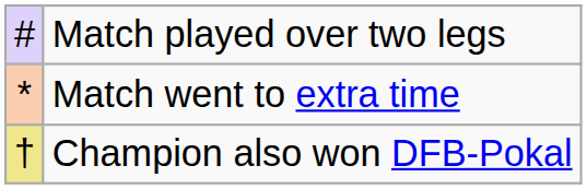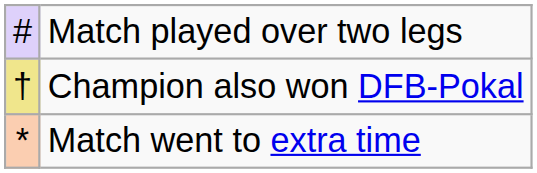 <table class="wikitable">
 <tr>
 <td align="center" style="background-color:#DED1FB">#</td>
 <td>Match played over two legs</td>
 </tr>
 <tr>
+<td align="center" style="background-color:#F0E68C">†</td>
+<td>Champion also won <a href='#'>DFB-Pokal</a></td>
+</tr>
+<tr>
 <td align="center" style="background-color:#FBCEB1">*</td>
 <td>Match went to <a href='#'>extra time</a></td>
 </tr>
-<tr>
-<td align="center" style="background-color:#F0E68C">†</td>
-<td>Champion also won <a href='#'>DFB-Pokal</a></td>
-</tr>
 </table>
